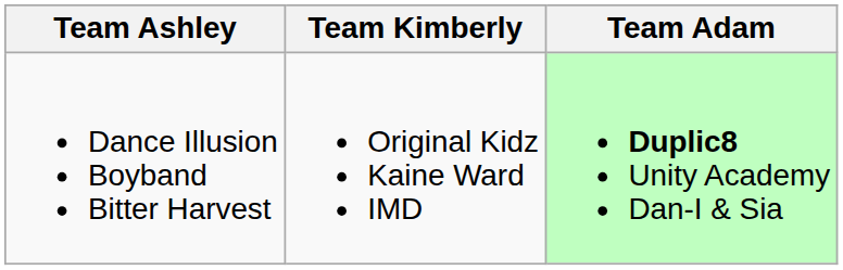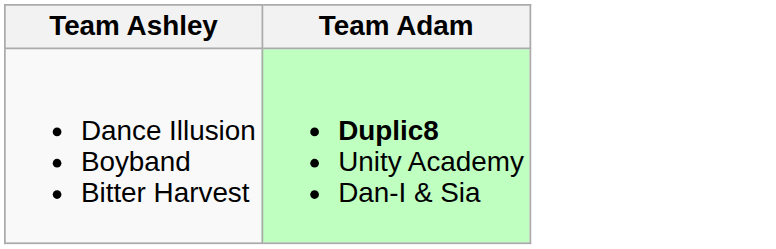 <table class="wikitable">
 <tr>
 <th>Team Ashley</th>
-<th>Team Kimberly</th>
 <th>Team Adam</th>
 </tr>
 <tr>
 <td><br><ul><li>Dance Illusion</li><li>Boyband</li><li>Bitter Harvest</li></ul></td>
-<td><br><ul><li>Original Kidz</li><li>Kaine Ward</li><li>IMD</li></ul></td>
 <td style="background:#bfffc0;"><br><ul><li><strong>Duplic8</strong></li><li>Unity Academy</li><li>Dan-I & Sia</li></ul></td>
 </tr>
 </table>
